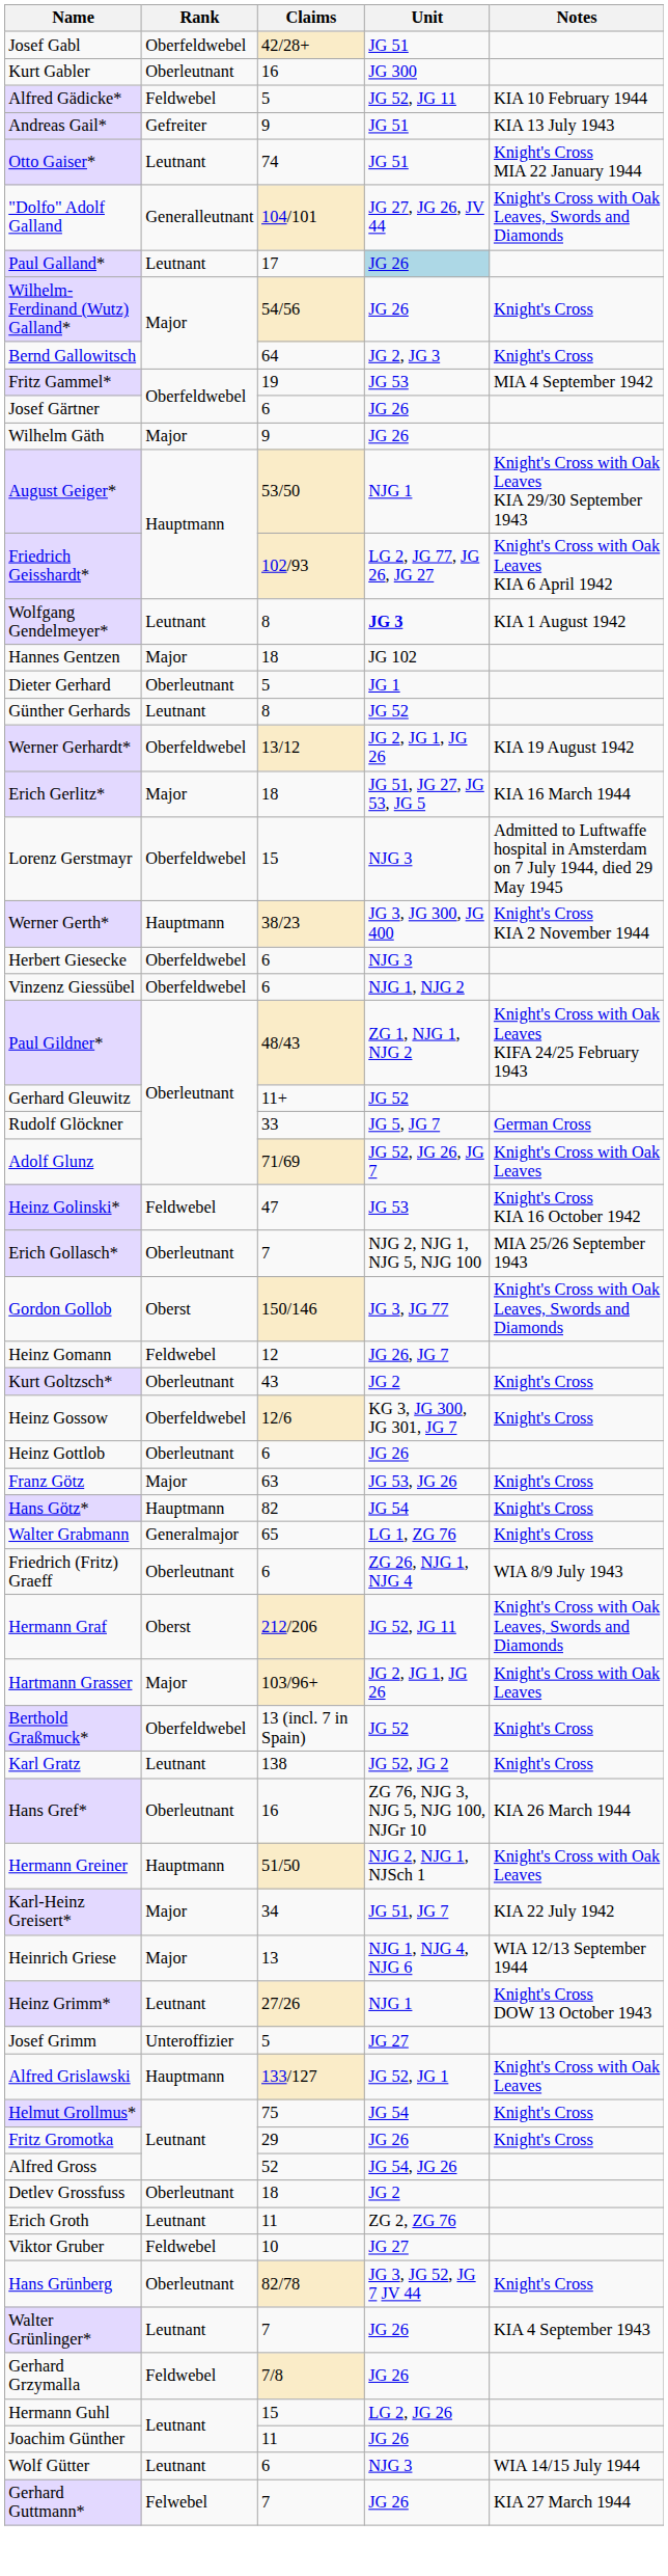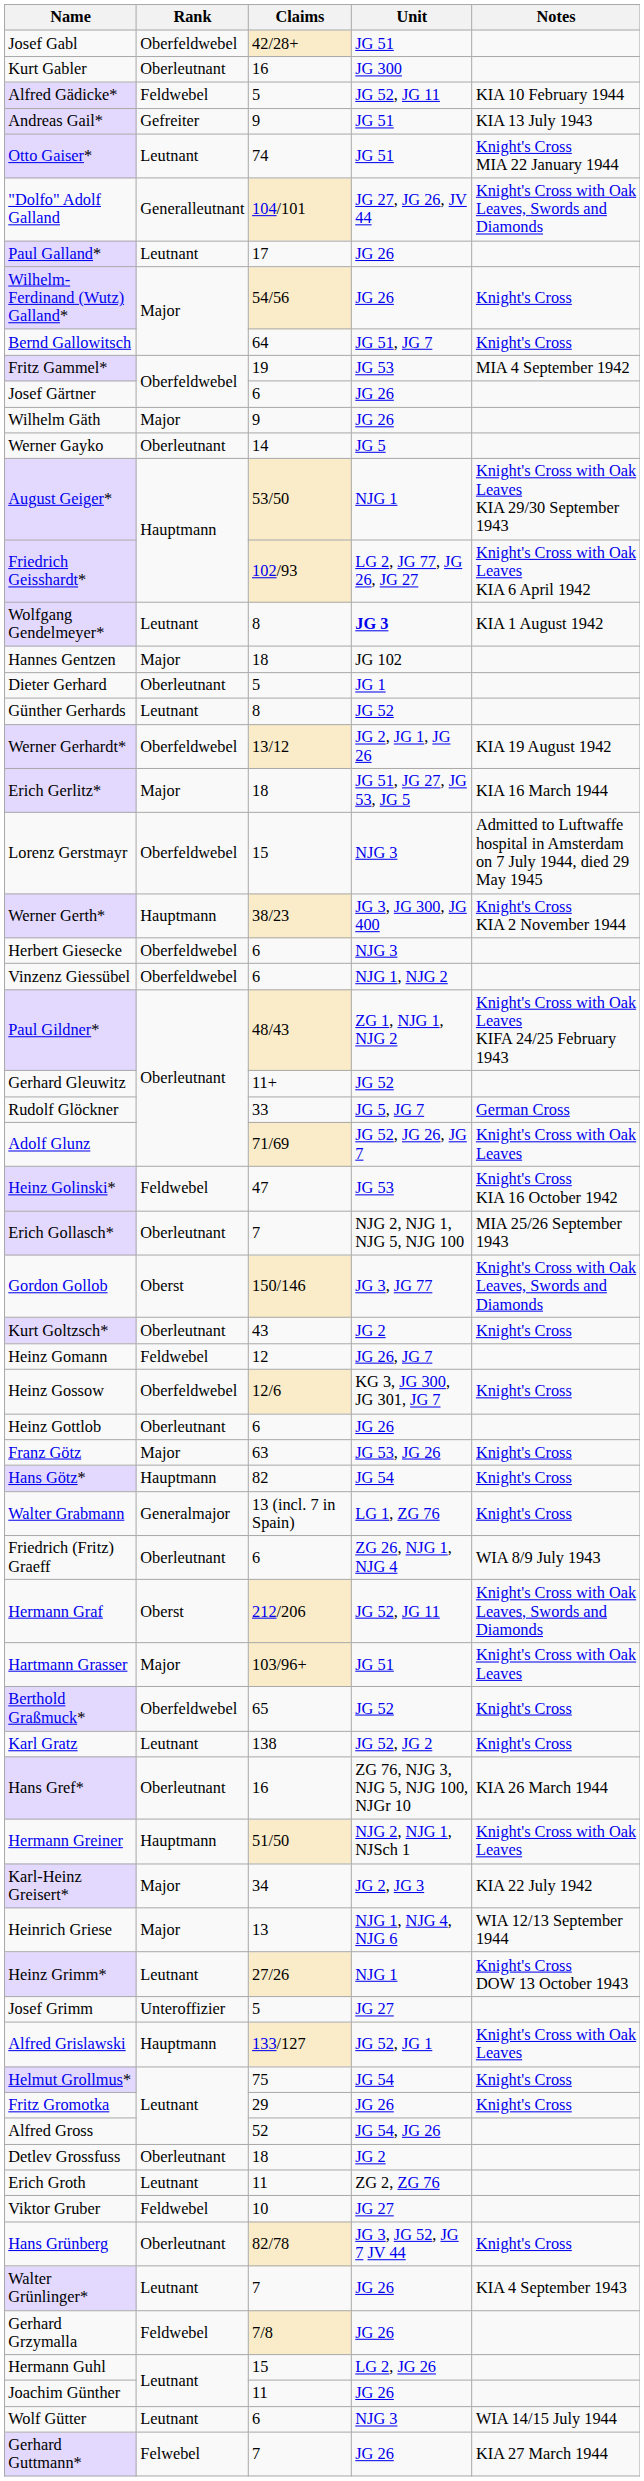 <table class="wikitable" style="width:100%;">
 <tr>
 <th width="22%">Name</th>
 <th width="8%">Rank</th>
 <th width="18%">Claims</th>
 <th width="22%">Unit</th>
 <th width="30%">Notes</th>
 </tr>
 <tr>
 <td>Josef Gabl</td>
 <td>Oberfeldwebel</td>
 <td style="background:#faecc8" align="left">42/28+</td>
 <td><a href='#'>JG 51</a></td>
 <td></td>
 </tr>
 <tr>
 <td>Kurt Gabler</td>
 <td>Oberleutnant</td>
 <td>16</td>
 <td><a href='#'>JG 300</a></td>
 <td></td>
 </tr>
 <tr>
 <td style="background:#e3d9ff;" align="left">Alfred Gädicke*</td>
 <td>Feldwebel</td>
 <td>5</td>
 <td><a href='#'>JG 52</a>, <a href='#'>JG 11</a></td>
 <td>KIA 10 February 1944</td>
 </tr>
 <tr>
 <td style="background:#e3d9ff;" align="left">Andreas Gail*</td>
 <td>Gefreiter</td>
 <td>9</td>
 <td><a href='#'>JG 51</a></td>
 <td>KIA 13 July 1943</td>
 </tr>
 <tr>
 <td style="background:#e3d9ff;" align="left"><a href='#'>Otto Gaiser</a>*</td>
 <td>Leutnant</td>
 <td>74</td>
 <td><a href='#'>JG 51</a></td>
 <td><a href='#'>Knight's Cross</a><br>MIA 22 January 1944</td>
 </tr>
 <tr>
 <td><a href='#'>"Dolfo" Adolf Galland</a></td>
 <td>Generalleutnant</td>
 <td style="background:#faecc8" align="left"><a href='#'>104</a>/101</td>
 <td><a href='#'>JG 27</a>, <a href='#'>JG 26</a>, <a href='#'>JV 44</a></td>
 <td><a href='#'>Knight's Cross with Oak Leaves, Swords and Diamonds</a></td>
 </tr>
 <tr>
 <td style="background:#e3d9ff;" align="left"><a href='#'>Paul Galland</a>*</td>
 <td>Leutnant</td>
 <td>17</td>
-<td style="background: lightblue;"><a href='#'>JG 26</a></td>
+<td><a href='#'>JG 26</a></td>
 <td></td>
 </tr>
 <tr>
 <td style="background:#e3d9ff;" align="left"><a href='#'>Wilhelm-Ferdinand (Wutz) Galland</a>*</td>
 <td rowspan="2">Major</td>
 <td style="background:#faecc8" align="left">54/56</td>
 <td><a href='#'>JG 26</a></td>
 <td><a href='#'>Knight's Cross</a></td>
 </tr>
 <tr>
 <td><a href='#'>Bernd Gallowitsch</a></td>
 <td>64</td>
-<td><a href='#'>JG 2</a>, <a href='#'>JG 3</a></td>
+<td><a href='#'>JG 51</a>, <a href='#'>JG 7</a></td>
 <td><a href='#'>Knight's Cross</a></td>
 </tr>
 <tr>
 <td style="background:#e3d9ff;" align="left">Fritz Gammel*</td>
 <td rowspan="2">Oberfeldwebel</td>
 <td>19</td>
 <td><a href='#'>JG 53</a></td>
 <td>MIA 4 September 1942</td>
 </tr>
 <tr>
 <td>Josef Gärtner</td>
 <td>6</td>
 <td><a href='#'>JG 26</a></td>
 <td></td>
 </tr>
 <tr>
 <td>Wilhelm Gäth</td>
 <td>Major</td>
 <td>9</td>
 <td><a href='#'>JG 26</a></td>
+<td></td>
+</tr>
+<tr>
+<td>Werner Gayko</td>
+<td>Oberleutnant</td>
+<td>14</td>
+<td><a href='#'>JG 5</a></td>
 <td></td>
 </tr>
 <tr>
 <td style="background:#e3d9ff;" align="left"><a href='#'>August Geiger</a>*</td>
 <td rowspan="2">Hauptmann</td>
 <td style="background:#faecc8" align="left">53/50</td>
 <td><a href='#'>NJG 1</a></td>
 <td><a href='#'>Knight's Cross with Oak Leaves</a><br>KIA 29/30 September 1943</td>
 </tr>
 <tr>
 <td style="background:#e3d9ff;" align="left"><a href='#'>Friedrich Geisshardt</a>*</td>
 <td style="background:#faecc8" align="left"><a href='#'>102</a>/93</td>
 <td><a href='#'>LG 2</a>, <a href='#'>JG 77</a>, <a href='#'>JG 26</a>, <a href='#'>JG 27</a></td>
 <td><a href='#'>Knight's Cross with Oak Leaves</a><br>KIA 6 April 1942</td>
 </tr>
 <tr>
 <td style="background:#e3d9ff;" align="left">Wolfgang Gendelmeyer*</td>
 <td>Leutnant</td>
 <td>8</td>
 <td><strong><a href='#'>JG 3</a></strong></td>
 <td>KIA 1 August 1942</td>
 </tr>
 <tr>
 <td>Hannes Gentzen</td>
 <td>Major</td>
 <td>18</td>
 <td>JG 102</td>
 <td></td>
 </tr>
 <tr>
 <td>Dieter Gerhard</td>
 <td>Oberleutnant</td>
 <td>5</td>
 <td><a href='#'>JG 1</a></td>
 <td></td>
 </tr>
 <tr>
 <td>Günther Gerhards</td>
 <td>Leutnant</td>
 <td>8</td>
 <td><a href='#'>JG 52</a></td>
 <td></td>
 </tr>
 <tr>
 <td style="background:#e3d9ff;" align="left">Werner Gerhardt*</td>
 <td>Oberfeldwebel</td>
 <td style="background:#faecc8" align="left">13/12</td>
 <td><a href='#'>JG 2</a>, <a href='#'>JG 1</a>, <a href='#'>JG 26</a></td>
 <td>KIA 19 August 1942</td>
 </tr>
 <tr>
 <td style="background:#e3d9ff;" align="left">Erich Gerlitz*</td>
 <td>Major</td>
 <td>18</td>
 <td><a href='#'>JG 51</a>, <a href='#'>JG 27</a>, <a href='#'>JG 53</a>, <a href='#'>JG 5</a></td>
 <td>KIA 16 March 1944</td>
 </tr>
 <tr>
 <td>Lorenz Gerstmayr</td>
 <td>Oberfeldwebel</td>
 <td>15</td>
 <td><a href='#'>NJG 3</a></td>
 <td>Admitted to Luftwaffe hospital in Amsterdam on 7 July 1944, died 29 May 1945</td>
 </tr>
 <tr>
 <td style="background:#e3d9ff;" align="left">Werner Gerth*</td>
 <td>Hauptmann</td>
 <td style="background:#faecc8" align="left">38/23</td>
 <td><a href='#'>JG 3</a>, <a href='#'>JG 300</a>, <a href='#'>JG 400</a></td>
 <td><a href='#'>Knight's Cross</a><br>KIA 2 November 1944</td>
 </tr>
 <tr>
 <td>Herbert Giesecke</td>
 <td>Oberfeldwebel</td>
 <td>6</td>
 <td><a href='#'>NJG 3</a></td>
 <td></td>
 </tr>
 <tr>
 <td>Vinzenz Giessübel</td>
 <td>Oberfeldwebel</td>
 <td>6</td>
 <td><a href='#'>NJG 1</a>, <a href='#'>NJG 2</a></td>
 <td></td>
 </tr>
 <tr>
 <td style="background:#e3d9ff;" align="left"><a href='#'>Paul Gildner</a>*</td>
 <td rowspan="4">Oberleutnant</td>
 <td style="background:#faecc8" align="left">48/43</td>
 <td><a href='#'>ZG 1</a>, <a href='#'>NJG 1</a>, <a href='#'>NJG 2</a></td>
 <td><a href='#'>Knight's Cross with Oak Leaves</a><br>KIFA 24/25 February 1943</td>
 </tr>
 <tr>
 <td>Gerhard Gleuwitz</td>
 <td>11+</td>
 <td><a href='#'>JG 52</a></td>
 <td></td>
 </tr>
 <tr>
 <td>Rudolf Glöckner</td>
 <td>33</td>
 <td><a href='#'>JG 5</a>, <a href='#'>JG 7</a></td>
 <td><a href='#'>German Cross</a></td>
 </tr>
 <tr>
 <td><a href='#'>Adolf Glunz</a></td>
 <td style="background:#faecc8" align="left">71/69</td>
 <td><a href='#'>JG 52</a>, <a href='#'>JG 26</a>, <a href='#'>JG 7</a></td>
 <td><a href='#'>Knight's Cross with Oak Leaves</a></td>
 </tr>
 <tr>
 <td style="background:#e3d9ff;" align="left"><a href='#'>Heinz Golinski</a>*</td>
 <td>Feldwebel</td>
 <td>47</td>
 <td><a href='#'>JG 53</a></td>
 <td><a href='#'>Knight's Cross</a><br>KIA 16 October 1942</td>
 </tr>
 <tr>
 <td style="background:#e3d9ff;" align="left">Erich Gollasch*</td>
 <td>Oberleutnant</td>
 <td>7</td>
 <td>NJG 2, NJG 1, NJG 5, NJG 100</td>
 <td>MIA 25/26 September 1943</td>
 </tr>
 <tr>
 <td><a href='#'>Gordon Gollob</a></td>
 <td>Oberst</td>
 <td style="background:#faecc8" align="left">150/146</td>
 <td><a href='#'>JG 3</a>, <a href='#'>JG 77</a></td>
 <td><a href='#'>Knight's Cross with Oak Leaves, Swords and Diamonds</a></td>
 </tr>
 <tr>
+<td style="background:#e3d9ff;" align="left">Kurt Goltzsch*</td>
+<td>Oberleutnant</td>
+<td>43</td>
+<td><a href='#'>JG 2</a></td>
+<td><a href='#'>Knight's Cross</a></td>
+</tr>
+<tr>
 <td>Heinz Gomann</td>
 <td>Feldwebel</td>
 <td>12</td>
 <td><a href='#'>JG 26</a>, <a href='#'>JG 7</a></td>
 <td></td>
-</tr>
-<tr>
-<td style="background:#e3d9ff;" align="left">Kurt Goltzsch*</td>
-<td>Oberleutnant</td>
-<td>43</td>
-<td><a href='#'>JG 2</a></td>
-<td><a href='#'>Knight's Cross</a></td>
 </tr>
 <tr>
 <td>Heinz Gossow</td>
 <td>Oberfeldwebel</td>
 <td style="background:#faecc8" align="left">12/6</td>
 <td>KG 3, <a href='#'>JG 300</a>, JG 301, <a href='#'>JG 7</a></td>
 <td><a href='#'>Knight's Cross</a></td>
 </tr>
 <tr>
 <td>Heinz Gottlob</td>
 <td>Oberleutnant</td>
 <td>6</td>
 <td><a href='#'>JG 26</a></td>
 <td></td>
 </tr>
 <tr>
 <td><a href='#'>Franz Götz</a></td>
 <td>Major</td>
 <td>63</td>
 <td><a href='#'>JG 53</a>, <a href='#'>JG 26</a></td>
 <td><a href='#'>Knight's Cross</a></td>
 </tr>
 <tr>
 <td style="background:#e3d9ff;" align="left"><a href='#'>Hans Götz</a>*</td>
 <td>Hauptmann</td>
 <td>82</td>
 <td><a href='#'>JG 54</a></td>
 <td><a href='#'>Knight's Cross</a></td>
 </tr>
 <tr>
 <td><a href='#'>Walter Grabmann</a></td>
 <td>Generalmajor</td>
-<td>65</td>
+<td>13 (incl. 7 in Spain)</td>
 <td><a href='#'>LG 1</a>, <a href='#'>ZG 76</a></td>
 <td><a href='#'>Knight's Cross</a></td>
 </tr>
 <tr>
 <td>Friedrich (Fritz) Graeff</td>
 <td>Oberleutnant</td>
 <td>6</td>
 <td><a href='#'>ZG 26</a>, <a href='#'>NJG 1</a>, <a href='#'>NJG 4</a></td>
 <td>WIA 8/9 July 1943</td>
 </tr>
 <tr>
 <td><a href='#'>Hermann Graf</a></td>
 <td>Oberst</td>
 <td style="background:#faecc8" align="left"><a href='#'>212</a>/206</td>
 <td><a href='#'>JG 52</a>, <a href='#'>JG 11</a></td>
 <td><a href='#'>Knight's Cross with Oak Leaves, Swords and Diamonds</a></td>
 </tr>
 <tr>
 <td><a href='#'>Hartmann Grasser</a></td>
 <td>Major</td>
 <td style="background:#faecc8" align="left">103/96+</td>
-<td><a href='#'>JG 2</a>, <a href='#'>JG 1</a>, <a href='#'>JG 26</a></td>
+<td><a href='#'>JG 51</a></td>
 <td><a href='#'>Knight's Cross with Oak Leaves</a></td>
 </tr>
 <tr>
 <td style="background:#e3d9ff;" align="left"><a href='#'>Berthold Graßmuck</a>*</td>
 <td>Oberfeldwebel</td>
-<td>13 (incl. 7 in Spain)</td>
+<td>65</td>
 <td><a href='#'>JG 52</a></td>
 <td><a href='#'>Knight's Cross</a></td>
 </tr>
 <tr>
 <td><a href='#'>Karl Gratz</a></td>
 <td>Leutnant</td>
 <td>138</td>
 <td><a href='#'>JG 52</a>, <a href='#'>JG 2</a></td>
 <td><a href='#'>Knight's Cross</a></td>
 </tr>
 <tr>
 <td style="background:#e3d9ff;" align="left">Hans Gref*</td>
 <td>Oberleutnant</td>
 <td>16</td>
 <td>ZG 76, NJG 3, NJG 5, NJG 100, NJGr 10</td>
 <td>KIA 26 March 1944</td>
 </tr>
 <tr>
 <td><a href='#'>Hermann Greiner</a></td>
 <td>Hauptmann</td>
 <td style="background:#faecc8" align="left">51/50</td>
 <td><a href='#'>NJG 2</a>, <a href='#'>NJG 1</a>, NJSch 1</td>
 <td><a href='#'>Knight's Cross with Oak Leaves</a></td>
 </tr>
 <tr>
 <td style="background:#e3d9ff;" align="left">Karl-Heinz Greisert*</td>
 <td>Major</td>
 <td>34</td>
-<td><a href='#'>JG 51</a>, <a href='#'>JG 7</a></td>
+<td><a href='#'>JG 2</a>, <a href='#'>JG 3</a></td>
 <td>KIA 22 July 1942</td>
 </tr>
 <tr>
 <td>Heinrich Griese</td>
 <td>Major</td>
 <td>13</td>
 <td><a href='#'>NJG 1</a>, <a href='#'>NJG 4</a>, <a href='#'>NJG 6</a></td>
 <td>WIA 12/13 September 1944</td>
 </tr>
 <tr>
 <td style="background:#e3d9ff;" align="left">Heinz Grimm*</td>
 <td>Leutnant</td>
 <td style="background:#faecc8" align="left">27/26</td>
 <td><a href='#'>NJG 1</a></td>
 <td><a href='#'>Knight's Cross</a><br>DOW 13 October 1943</td>
 </tr>
 <tr>
 <td>Josef Grimm</td>
 <td>Unteroffizier</td>
 <td>5</td>
 <td><a href='#'>JG 27</a></td>
 <td></td>
 </tr>
 <tr>
 <td><a href='#'>Alfred Grislawski</a></td>
 <td>Hauptmann</td>
 <td style="background:#faecc8" align="left"><a href='#'>133</a>/127</td>
 <td><a href='#'>JG 52</a>, <a href='#'>JG 1</a></td>
 <td><a href='#'>Knight's Cross with Oak Leaves</a></td>
 </tr>
 <tr>
 <td style="background:#e3d9ff;" align="left"><a href='#'>Helmut Grollmus</a>*</td>
 <td rowspan="3">Leutnant</td>
 <td>75</td>
 <td><a href='#'>JG 54</a></td>
 <td><a href='#'>Knight's Cross</a></td>
 </tr>
 <tr>
 <td><a href='#'>Fritz Gromotka</a></td>
 <td>29</td>
 <td><a href='#'>JG 26</a></td>
 <td><a href='#'>Knight's Cross</a></td>
 </tr>
 <tr>
 <td>Alfred Gross</td>
 <td>52</td>
 <td><a href='#'>JG 54</a>, <a href='#'>JG 26</a></td>
 <td></td>
 </tr>
 <tr>
 <td>Detlev Grossfuss</td>
 <td>Oberleutnant</td>
 <td>18</td>
 <td><a href='#'>JG 2</a></td>
 <td></td>
 </tr>
 <tr>
 <td>Erich Groth</td>
 <td>Leutnant</td>
 <td>11</td>
 <td>ZG 2, <a href='#'>ZG 76</a></td>
 <td></td>
 </tr>
 <tr>
 <td>Viktor Gruber</td>
 <td>Feldwebel</td>
 <td>10</td>
 <td><a href='#'>JG 27</a></td>
 <td></td>
 </tr>
 <tr>
 <td><a href='#'>Hans Grünberg</a></td>
 <td>Oberleutnant</td>
 <td style="background:#faecc8" align="left">82/78</td>
 <td><a href='#'>JG 3</a>, <a href='#'>JG 52</a>, <a href='#'>JG 7</a> <a href='#'>JV 44</a></td>
 <td><a href='#'>Knight's Cross</a></td>
 </tr>
 <tr>
 <td style="background:#e3d9ff;" align="left">Walter Grünlinger*</td>
 <td>Leutnant</td>
 <td>7</td>
 <td><a href='#'>JG 26</a></td>
 <td>KIA 4 September 1943</td>
 </tr>
 <tr>
 <td>Gerhard Grzymalla</td>
 <td>Feldwebel</td>
 <td style="background:#faecc8" align="left">7/8</td>
 <td><a href='#'>JG 26</a></td>
 <td></td>
 </tr>
 <tr>
 <td>Hermann Guhl</td>
 <td rowspan="2">Leutnant</td>
 <td>15</td>
 <td><a href='#'>LG 2</a>, <a href='#'>JG 26</a></td>
 <td></td>
 </tr>
 <tr>
 <td>Joachim Günther</td>
 <td>11</td>
 <td><a href='#'>JG 26</a></td>
 <td></td>
 </tr>
 <tr>
 <td>Wolf Gütter</td>
 <td>Leutnant</td>
 <td>6</td>
 <td><a href='#'>NJG 3</a></td>
 <td>WIA 14/15 July 1944</td>
 </tr>
 <tr>
 <td style="background:#e3d9ff;" align="left">Gerhard Guttmann*</td>
 <td>Felwebel</td>
 <td>7</td>
 <td><a href='#'>JG 26</a></td>
 <td>KIA 27 March 1944</td>
 </tr>
 </table>
